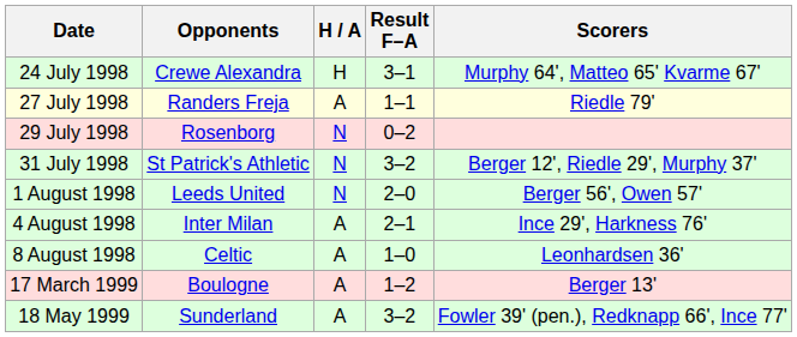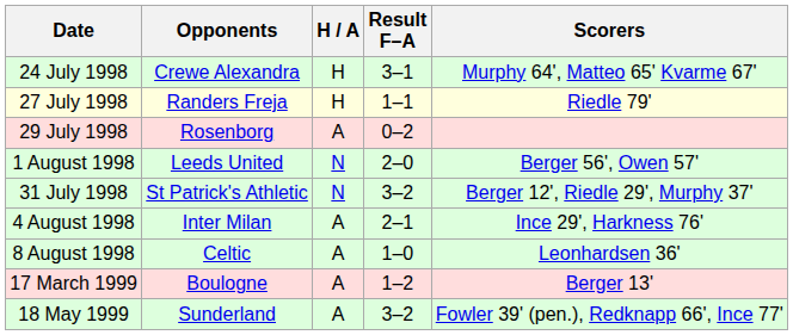 <table class="wikitable" style="text-align:center">
 <tr>
 <th>Date</th>
 <th>Opponents</th>
 <th>H / A</th>
 <th>Result<br>F–A</th>
 <th>Scorers</th>
 </tr>
 <tr bgcolor="#ddffdd">
 <td>24 July 1998</td>
 <td><a href='#'>Crewe Alexandra</a></td>
 <td>H</td>
 <td>3–1</td>
 <td><a href='#'>Murphy</a> 64', <a href='#'>Matteo</a> 65' <a href='#'>Kvarme</a> 67'</td>
 </tr>
 <tr bgcolor="#ffffdd">
 <td>27 July 1998</td>
 <td><a href='#'>Randers Freja</a></td>
-<td>A</td>
+<td>H</td>
 <td>1–1</td>
 <td><a href='#'>Riedle</a> 79'</td>
 </tr>
 <tr bgcolor="#ffdddd">
 <td>29 July 1998</td>
 <td><a href='#'>Rosenborg</a></td>
-<td><a href='#'>N</a></td>
+<td>A</td>
 <td>0–2</td>
 <td></td>
+</tr>
+<tr bgcolor="#ddffdd">
+<td>1 August 1998</td>
+<td><a href='#'>Leeds United</a></td>
+<td><a href='#'>N</a></td>
+<td>2–0</td>
+<td><a href='#'>Berger</a> 56', <a href='#'>Owen</a> 57'</td>
 </tr>
 <tr bgcolor="#ddffdd">
 <td>31 July 1998</td>
 <td><a href='#'>St Patrick's Athletic</a></td>
 <td><a href='#'>N</a></td>
 <td>3–2</td>
 <td><a href='#'>Berger</a> 12', <a href='#'>Riedle</a> 29', <a href='#'>Murphy</a> 37'</td>
-</tr>
-<tr bgcolor="#ddffdd">
-<td>1 August 1998</td>
-<td><a href='#'>Leeds United</a></td>
-<td><a href='#'>N</a></td>
-<td>2–0</td>
-<td><a href='#'>Berger</a> 56', <a href='#'>Owen</a> 57'</td>
 </tr>
 <tr bgcolor="#ddffdd">
 <td>4 August 1998</td>
 <td><a href='#'>Inter Milan</a></td>
 <td>A</td>
 <td>2–1</td>
 <td><a href='#'>Ince</a> 29', <a href='#'>Harkness</a> 76'</td>
 </tr>
 <tr bgcolor="#ddffdd">
 <td>8 August 1998</td>
 <td><a href='#'>Celtic</a></td>
 <td>A</td>
 <td>1–0</td>
 <td><a href='#'>Leonhardsen</a> 36'</td>
 </tr>
 <tr bgcolor="#ffdddd">
 <td>17 March 1999</td>
 <td><a href='#'>Boulogne</a></td>
 <td>A</td>
 <td>1–2</td>
 <td><a href='#'>Berger</a> 13'</td>
 </tr>
 <tr bgcolor="#ddffdd">
 <td>18 May 1999</td>
 <td><a href='#'>Sunderland</a></td>
 <td>A</td>
 <td>3–2</td>
 <td><a href='#'>Fowler</a> 39' (pen.), <a href='#'>Redknapp</a> 66', <a href='#'>Ince</a> 77'</td>
 </tr>
 </table>
